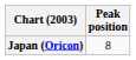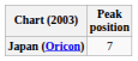 <table class="wikitable plainrowheaders sortable" style="text-align:center;">
 <tr>
 <th scope="col">Chart (2003)</th>
 <th scope="col">Peak<br>position</th>
 </tr>
 <tr>
 <th scope="row">Japan (<a href='#'>Oricon</a>)</th>
-<td>8</td>
+<td>7</td>
 </tr>
 </table>
